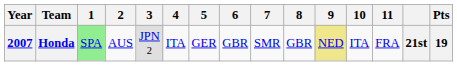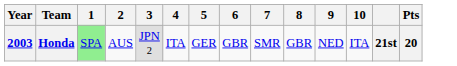 <table class="wikitable" style="text-align:center; font-size:90%">
 <tr>
 <th>Year</th>
 <th>Team</th>
 <th>1</th>
 <th>2</th>
 <th>3</th>
 <th>4</th>
 <th>5</th>
 <th>6</th>
 <th>7</th>
 <th>8</th>
 <th>9</th>
 <th>10</th>
-<th>11</th>
 <th></th>
 <th>Pts</th>
 </tr>
 <tr>
-<th align="left"><a href='#'>2007</a></th>
+<th align="left"><a href='#'>2003</a></th>
 <th align="left"><a href='#'>Honda</a></th>
 <td style="background: lightgreen;"><a href='#'>SPA</a></td>
 <td><a href='#'>AUS</a></td>
 <td style="background:#DFDFDF;"><a href='#'>JPN</a><br><small>2</small></td>
 <td><a href='#'>ITA</a></td>
 <td><a href='#'>GER</a></td>
 <td><a href='#'>GBR</a></td>
 <td><a href='#'>SMR</a></td>
 <td><a href='#'>GBR</a></td>
-<td style="background: khaki;"><a href='#'>NED</a></td>
+<td><a href='#'>NED</a></td>
 <td><a href='#'>ITA</a></td>
-<td><a href='#'>FRA</a></td>
 <th>21st</th>
-<th>19</th>
+<th>20</th>
 </tr>
 </table>
